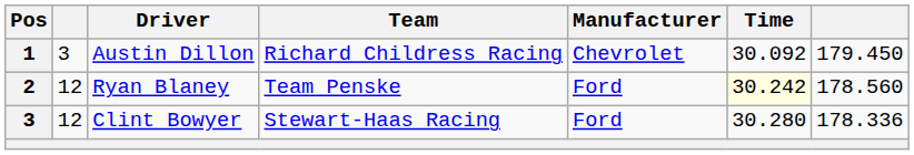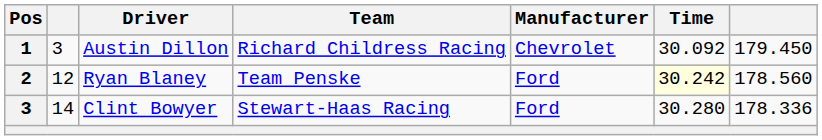 <table class="wikitable" style="font-size:95%">
 <tr>
 <th>Pos</th>
 <th></th>
 <th>Driver</th>
 <th>Team</th>
 <th>Manufacturer</th>
 <th>Time</th>
 <th></th>
 </tr>
 <tr>
 <th>1</th>
 <td>3</td>
 <td><a href='#'>Austin Dillon</a></td>
 <td><a href='#'>Richard Childress Racing</a></td>
 <td><a href='#'>Chevrolet</a></td>
 <td>30.092</td>
 <td>179.450</td>
 </tr>
 <tr>
 <th>2</th>
 <td>12</td>
 <td><a href='#'>Ryan Blaney</a></td>
 <td><a href='#'>Team Penske</a></td>
 <td><a href='#'>Ford</a></td>
 <td style="background: lightyellow;">30.242</td>
 <td>178.560</td>
 </tr>
 <tr>
 <th>3</th>
-<td>12</td>
+<td>14</td>
 <td><a href='#'>Clint Bowyer</a></td>
 <td><a href='#'>Stewart-Haas Racing</a></td>
 <td><a href='#'>Ford</a></td>
 <td>30.280</td>
 <td>178.336</td>
 </tr>
 <tr>
 <th colspan="7"></th>
 </tr>
 </table>
